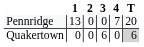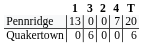 <table style="border-collapse: collapse;">
 <tr>
 <th style="text-align: left;"></th>
 <th style="text-align: center; padding: 0px 3px 0px 3px; width:12px;">1</th>
+<th style="text-align: center; padding: 0px 3px 0px 3px; width:12px;">3</th>
 <th style="text-align: center; padding: 0px 3px 0px 3px; width:12px;">2</th>
-<th style="text-align: center; padding: 0px 3px 0px 3px; width:12px;">3</th>
 <th style="text-align: center; padding: 0px 3px 0px 3px; width:12px;">4</th>
 <th style="text-align: center; padding: 0px 3px 0px 3px; width:12px;">T</th>
 </tr>
 <tr>
 <td style="background: #f8f9fa; text-align: left; border-bottom: 1px solid black; padding: 0px 3px 0px 3px;">Pennridge</td>
 <td style="background: #f8f9fa; border-left: 1px solid black; border-bottom: 1px solid black; text-align: right; padding: 0px 3px 0px 3px;">13</td>
 <td style="background: #f8f9fa; border-left: 1px solid black; border-bottom: 1px solid black; text-align: right; padding: 0px 3px 0px 3px;">0</td>
 <td style="background: #f8f9fa; border-left: 1px solid black; border-bottom: 1px solid black; text-align: right; padding: 0px 3px 0px 3px;">0</td>
 <td style="background: #f8f9fa; border-left: 1px solid black; border-bottom: 1px solid black; text-align: right; padding: 0px 3px 0px 3px;">7</td>
 <td style="background: #f8f9fa; border-left: 1px solid black; border-bottom: 1px solid black; text-align: right; padding: 0px 3px 0px 3px;">20</td>
 </tr>
 <tr>
 <td style="text-align: left; padding: 0px 3px 0px 3px;">Quakertown</td>
 <td style="border-left: 1px solid black; text-align: right; padding: 0px 3px 0px 3px;">0</td>
+<td style="border-left: 1px solid black; text-align: right; padding: 0px 3px 0px 3px;">6</td>
+<td style="border-left: 1px solid black; text-align: right; padding: 0px 3px 0px 3px;">0</td>
 <td style="border-left: 1px solid black; text-align: right; padding: 0px 3px 0px 3px;">0</td>
 <td style="border-left: 1px solid black; text-align: right; padding: 0px 3px 0px 3px;">6</td>
-<td style="border-left: 1px solid black; text-align: right; padding: 0px 3px 0px 3px;">0</td>
-<td style="background: lightgrey; border-left: 1px solid black; text-align: right; padding: 0px 3px 0px 3px;">6</td>
 </tr>
 </table>
